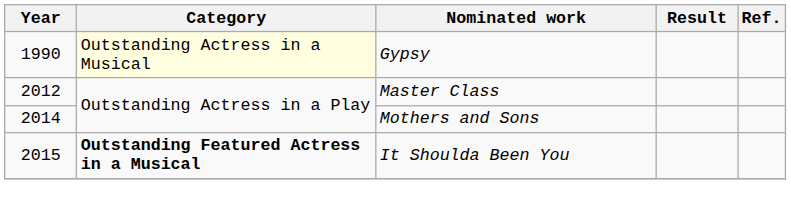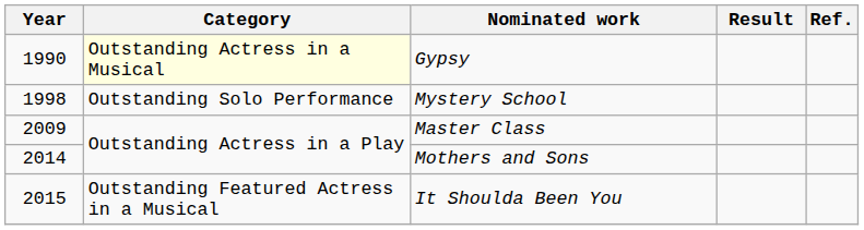 <table class=wikitable>
 <tr>
 <th scope="col" style="width:5em;">Year</th>
 <th scope="col" style="width:26em;">Category</th>
 <th scope="col" style="width:25em;">Nominated work</th>
 <th scope="col" style="width:5em;">Result</th>
 <th>Ref.</th>
 </tr>
 <tr>
 <td style="text-align:center;">1990</td>
 <td style="background: lightyellow;">Outstanding Actress in a Musical</td>
 <td><em>Gypsy</em></td>
 <td></td>
 <td></td>
 </tr>
 <tr>
-<td style="text-align:center;">2012</td>
+<td style="text-align:center;">1998</td>
+<td>Outstanding Solo Performance</td>
+<td><em>Mystery School</em></td>
+<td></td>
+<td></td>
+</tr>
+<tr>
+<td style="text-align:center;">2009</td>
 <td rowspan=2>Outstanding Actress in a Play</td>
 <td><em>Master Class</em></td>
 <td></td>
 <td></td>
 </tr>
 <tr>
 <td style="text-align:center;">2014</td>
 <td><em>Mothers and Sons</em></td>
 <td></td>
 <td></td>
 </tr>
 <tr>
 <td style="text-align:center;">2015</td>
-<td><strong>Outstanding Featured Actress in a Musical</strong></td>
+<td>Outstanding Featured Actress in a Musical</td>
 <td><em>It Shoulda Been You</em></td>
 <td></td>
 <td></td>
 </tr>
 <tr>
 </tr>
 </table>
